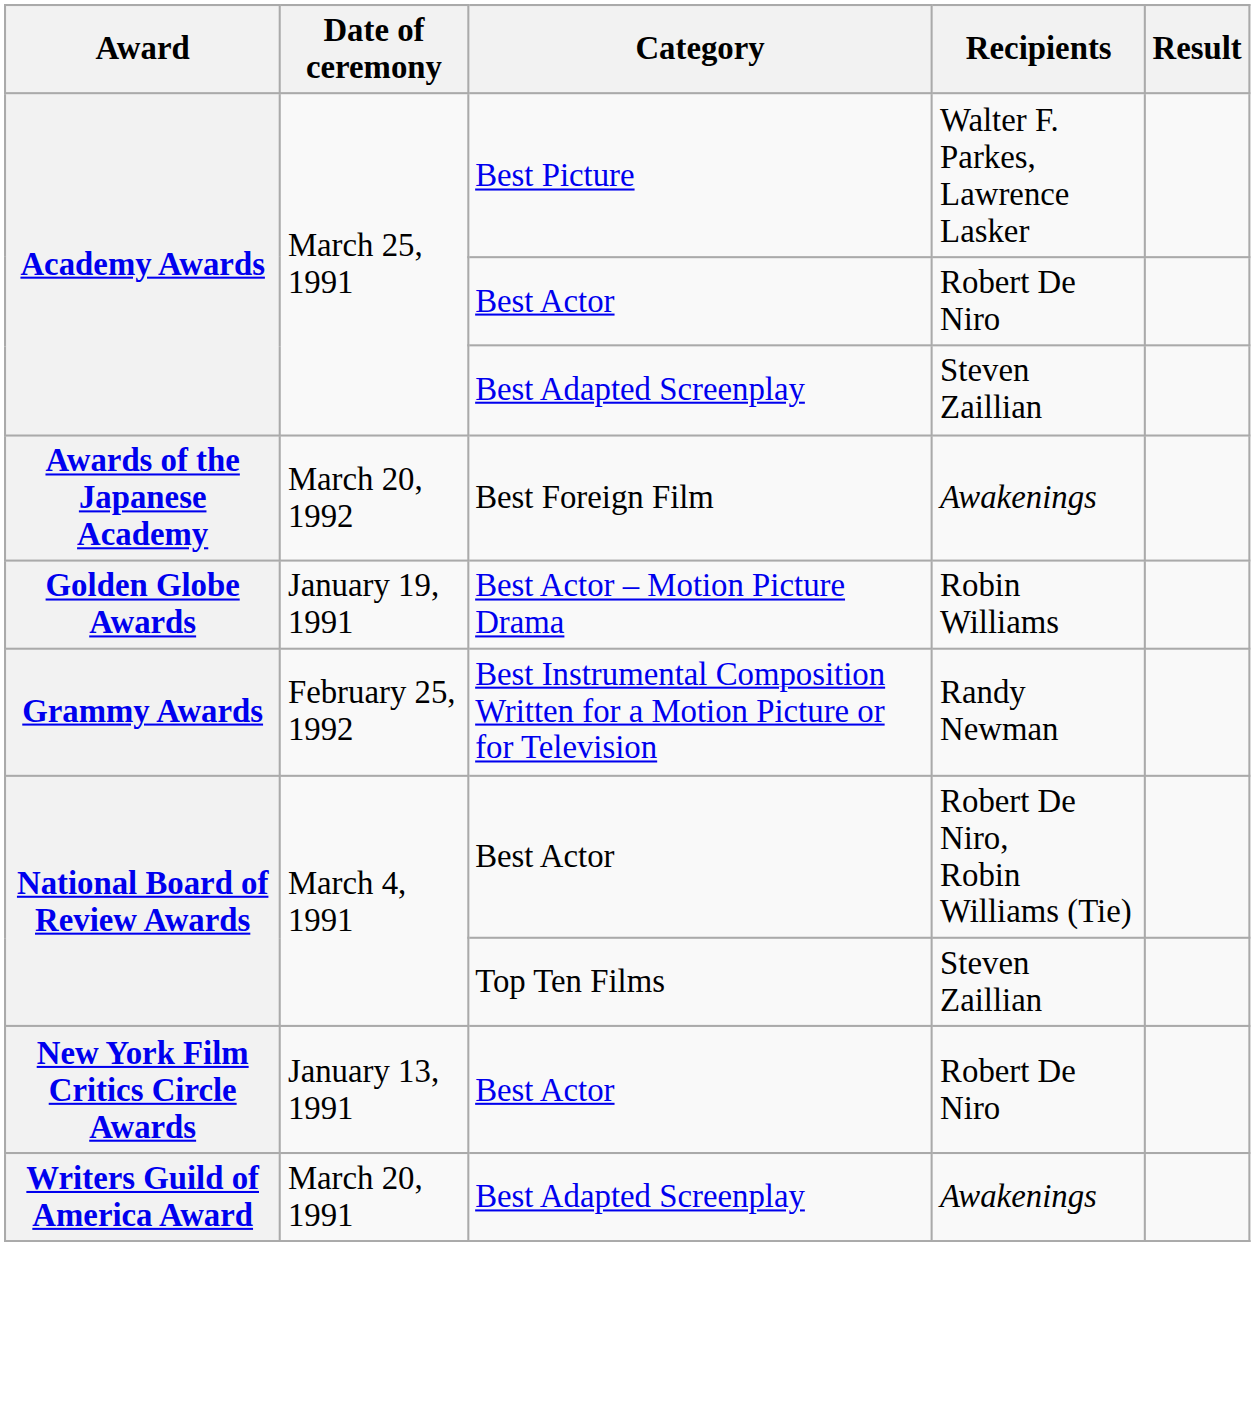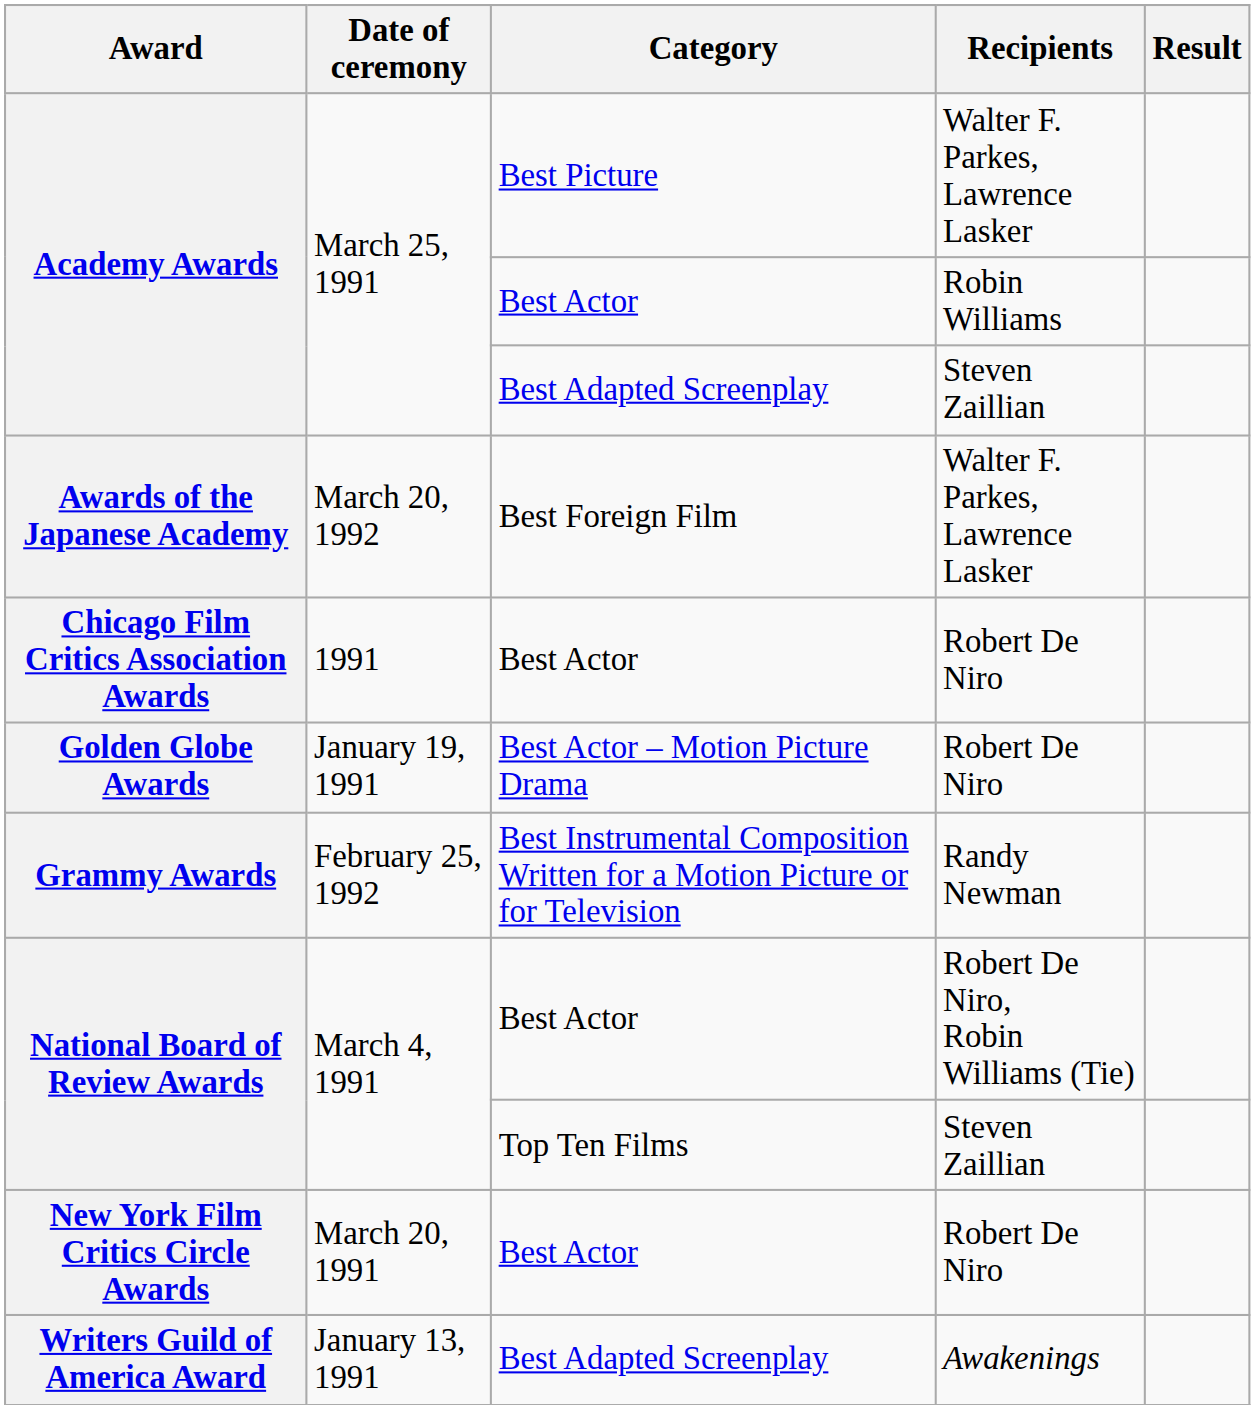 <table class="wikitable sortable plainrowheaders">
 <tr>
 <th scope="col">Award</th>
 <th scope="col">Date of ceremony</th>
 <th scope="col">Category</th>
 <th scope="col">Recipients</th>
 <th scope="col">Result</th>
 </tr>
 <tr>
 <th scope="row" rowspan="3"><a href='#'>Academy Awards</a></th>
 <td rowspan="3">March 25, 1991</td>
 <td><a href='#'>Best Picture</a></td>
 <td>Walter F. Parkes,<br>Lawrence Lasker</td>
 <td></td>
 </tr>
 <tr>
 <td><a href='#'>Best Actor</a></td>
-<td>Robert De Niro</td>
+<td>Robin Williams</td>
 <td></td>
 </tr>
 <tr>
 <td><a href='#'>Best Adapted Screenplay</a></td>
 <td>Steven Zaillian</td>
 <td></td>
 </tr>
 <tr>
 <th scope="row"><a href='#'>Awards of the Japanese Academy</a></th>
 <td>March 20, 1992</td>
 <td>Best Foreign Film</td>
-<td><em>Awakenings</em></td>
+<td>Walter F. Parkes,<br>Lawrence Lasker</td>
+<td></td>
+</tr>
+<tr>
+<th scope="row"><a href='#'>Chicago Film Critics Association Awards</a></th>
+<td>1991</td>
+<td>Best Actor</td>
+<td>Robert De Niro</td>
 <td></td>
 </tr>
 <tr>
 <th scope="row"><a href='#'>Golden Globe Awards</a></th>
 <td>January 19, 1991</td>
 <td><a href='#'>Best Actor – Motion Picture Drama</a></td>
-<td>Robin Williams</td>
+<td>Robert De Niro</td>
 <td></td>
 </tr>
 <tr>
 <th scope="row"><a href='#'>Grammy Awards</a></th>
 <td>February 25, 1992</td>
 <td><a href='#'>Best Instrumental Composition Written for a Motion Picture or for Television</a></td>
 <td>Randy Newman</td>
 <td></td>
 </tr>
 <tr>
 <th scope="row" rowspan="2"><a href='#'>National Board of Review Awards</a></th>
 <td rowspan="2">March 4, 1991</td>
 <td>Best Actor</td>
 <td>Robert De Niro,<br>Robin Williams (Tie)</td>
 <td></td>
 </tr>
 <tr>
 <td>Top Ten Films</td>
 <td>Steven Zaillian</td>
 <td></td>
 </tr>
 <tr>
 <th scope="row"><a href='#'>New York Film Critics Circle Awards</a></th>
-<td>January 13, 1991</td>
+<td>March 20, 1991</td>
 <td><a href='#'>Best Actor</a></td>
 <td>Robert De Niro</td>
 <td></td>
 </tr>
 <tr>
 <th scope="row"><a href='#'>Writers Guild of America Award</a></th>
-<td>March 20, 1991</td>
+<td>January 13, 1991</td>
 <td><a href='#'>Best Adapted Screenplay</a></td>
 <td><em>Awakenings</em></td>
 <td></td>
 </tr>
 <tr>
 </tr>
 </table>
